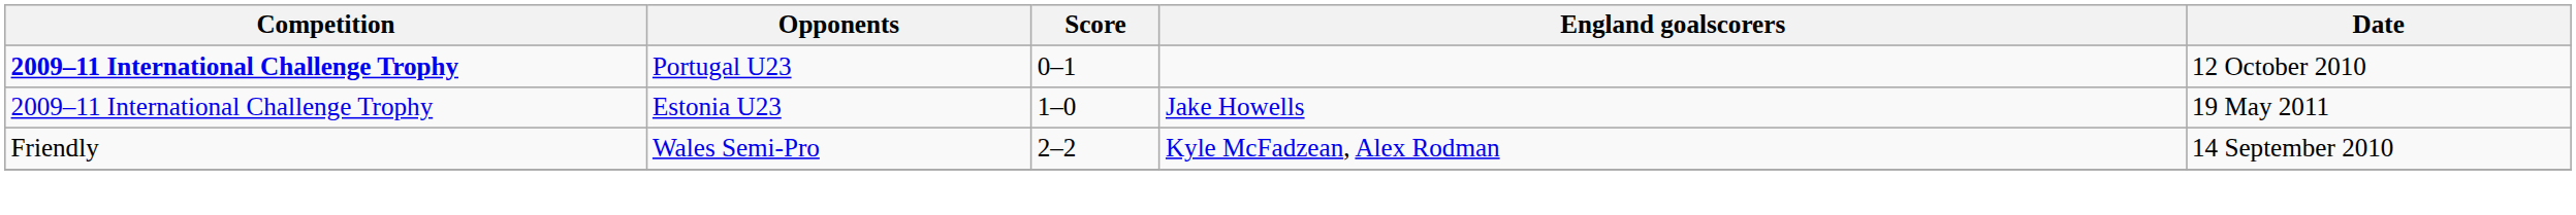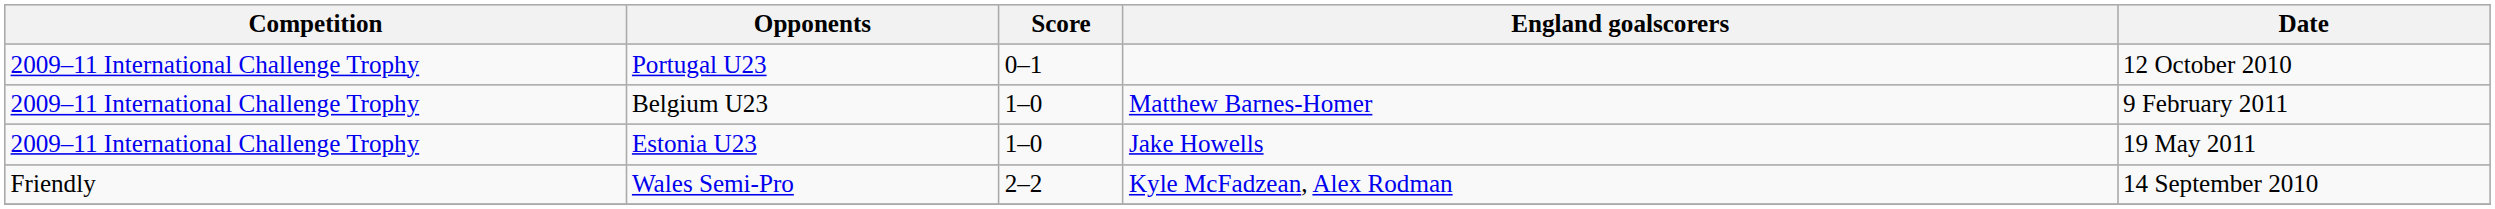 <table class="wikitable" style="width:100%;">
 <tr>
 <th width=25%>Competition</th>
 <th width=15%>Opponents</th>
 <th width=5%>Score</th>
 <th width=40%>England goalscorers</th>
 <th width=15%>Date</th>
 </tr>
 <tr>
-<td><strong><a href='#'>2009–11 International Challenge Trophy</a></strong></td>
+<td><a href='#'>2009–11 International Challenge Trophy</a></td>
 <td><a href='#'>Portugal U23</a></td>
 <td>0–1</td>
 <td></td>
 <td>12 October 2010 </td>
+</tr>
+<tr>
+<td><a href='#'>2009–11 International Challenge Trophy</a></td>
+<td>Belgium U23</td>
+<td>1–0</td>
+<td><a href='#'>Matthew Barnes-Homer</a></td>
+<td>9 February 2011 </td>
 </tr>
 <tr>
 <td><a href='#'>2009–11 International Challenge Trophy</a></td>
 <td><a href='#'>Estonia U23</a></td>
 <td>1–0</td>
 <td><a href='#'>Jake Howells</a></td>
 <td>19 May 2011 </td>
 </tr>
 <tr>
 <td>Friendly</td>
 <td><a href='#'>Wales Semi-Pro</a></td>
 <td>2–2</td>
 <td><a href='#'>Kyle McFadzean</a>, <a href='#'>Alex Rodman</a></td>
 <td>14 September 2010</td>
 </tr>
 <tr>
 </tr>
 </table>
